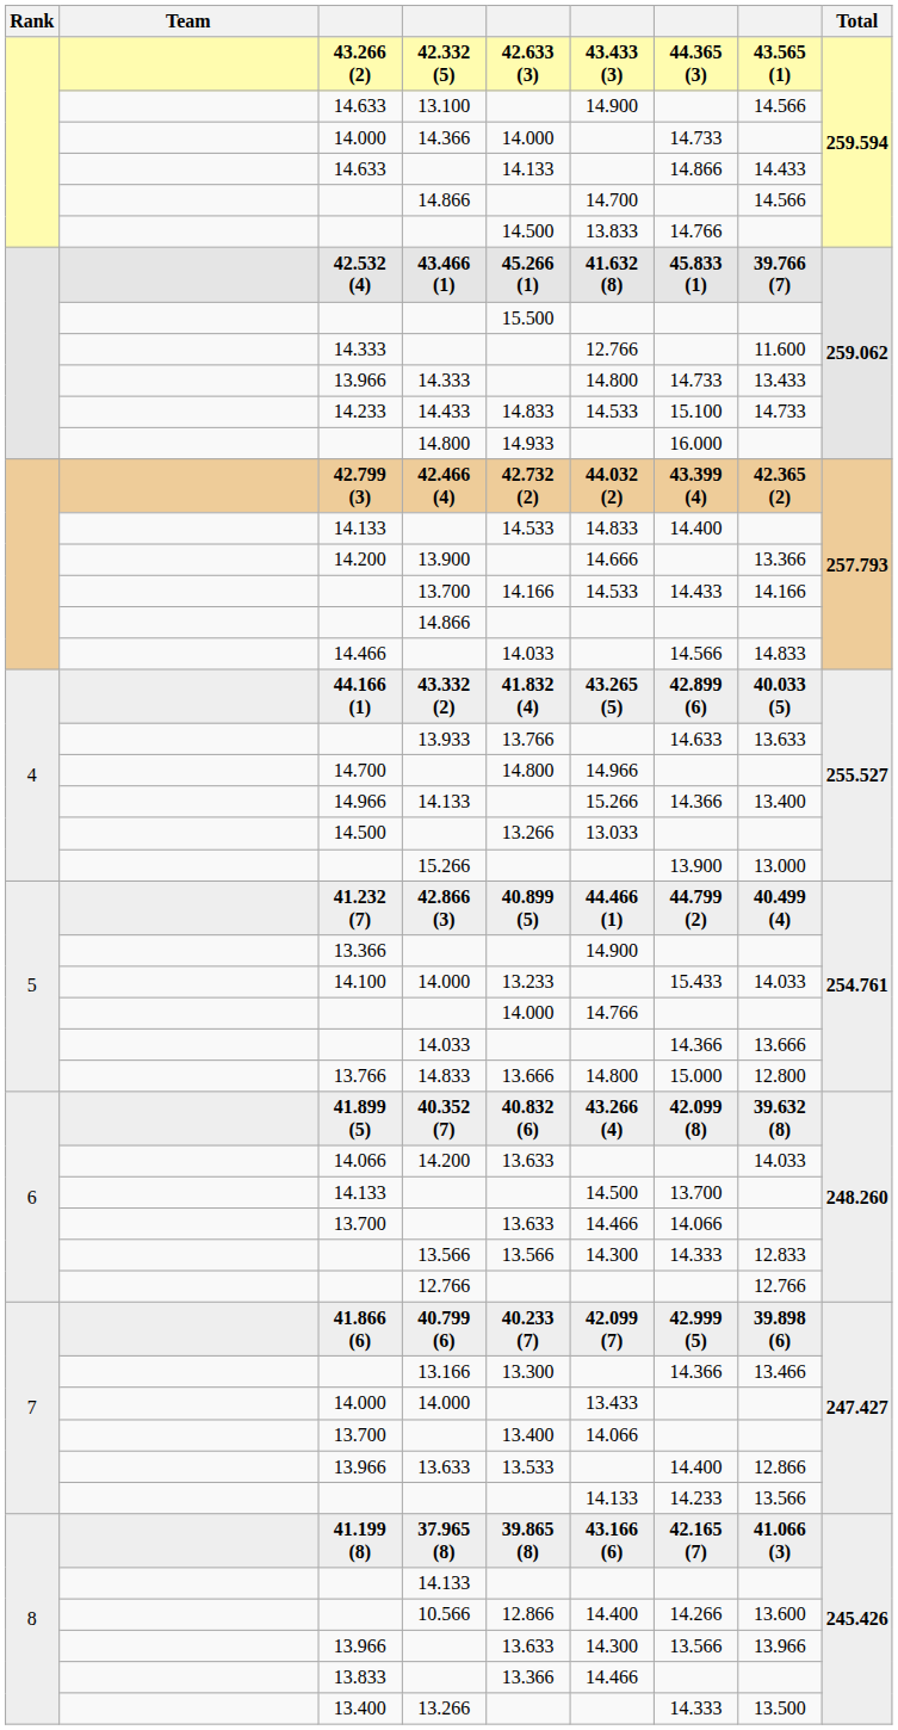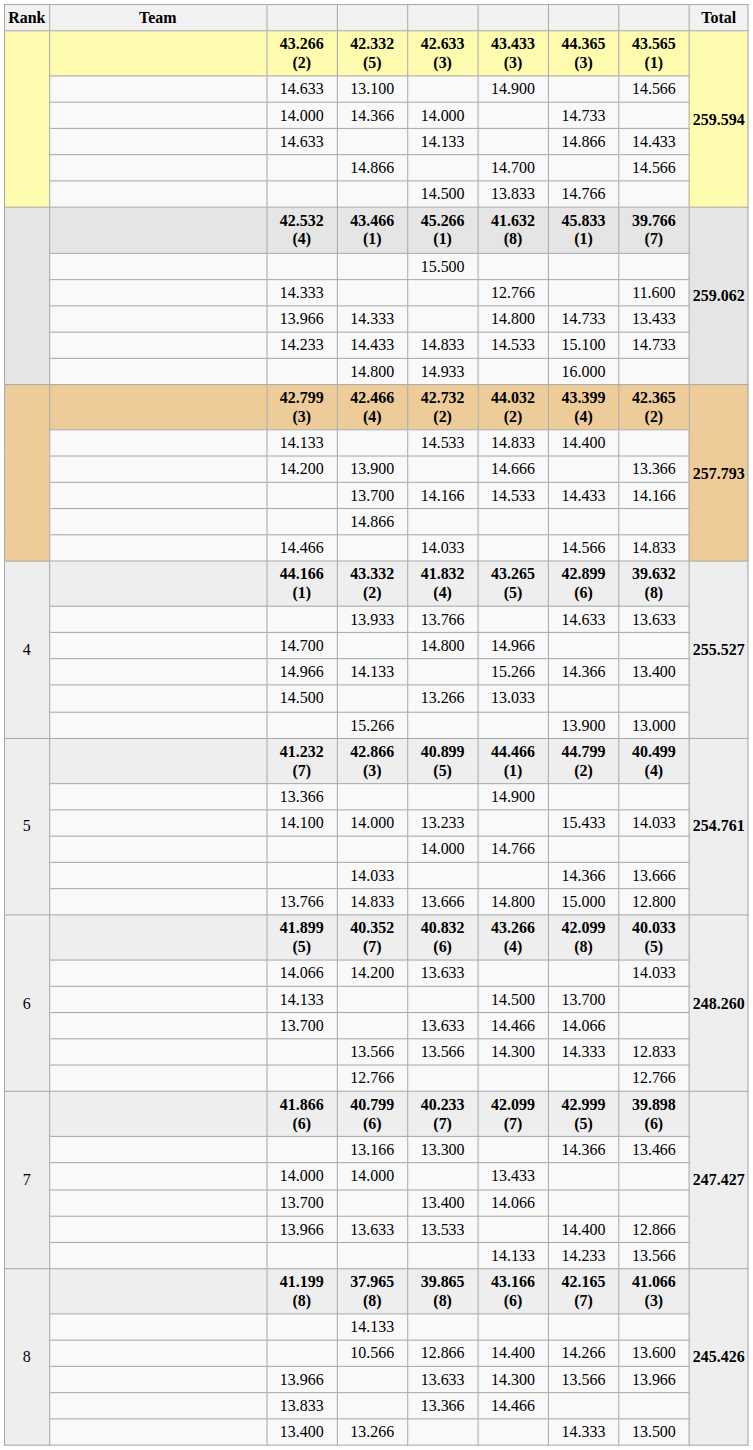 <table style="text-align:center; font-size:95%" class="wikitable sortable">
 <tr>
 <th scope="col" style="width:30px;">Rank</th>
 <th scope="col" style="width:200px;">Team</th>
 <th scope="col" style="width:60px;"></th>
 <th scope="col" style="width:60px;"></th>
 <th scope="col" style="width:60px;"></th>
 <th scope="col" style="width:60px;"></th>
 <th scope="col" style="width:60px;"></th>
 <th scope="col" style="width:60px;"></th>
 <th>Total</th>
 </tr>
 <tr style="background:#fffcaf;">
 <td rowspan=6><strong></strong></td>
 <td style="text-align:center;"><strong></strong></td>
 <td><strong>43.266 (2)</strong></td>
 <td><strong>42.332 (5)</strong></td>
 <td><strong>42.633 (3)</strong></td>
 <td><strong>43.433 (3)</strong></td>
 <td><strong>44.365 (3)</strong></td>
 <td><strong>43.565 (1)</strong></td>
 <td rowspan="6"><strong>259.594</strong></td>
 </tr>
 <tr>
 <td align=left></td>
 <td>14.633</td>
 <td>13.100</td>
 <td></td>
 <td>14.900</td>
 <td></td>
 <td>14.566</td>
 </tr>
 <tr>
 <td align=left></td>
 <td>14.000</td>
 <td>14.366</td>
 <td>14.000</td>
 <td></td>
 <td>14.733</td>
 <td></td>
 </tr>
 <tr>
 <td align=left></td>
 <td>14.633</td>
 <td></td>
 <td>14.133</td>
 <td></td>
 <td>14.866</td>
 <td>14.433</td>
 </tr>
 <tr>
 <td align=left></td>
 <td></td>
 <td>14.866</td>
 <td></td>
 <td>14.700</td>
 <td></td>
 <td>14.566</td>
 </tr>
 <tr>
 <td align=left></td>
 <td></td>
 <td></td>
 <td>14.500</td>
 <td>13.833</td>
 <td>14.766</td>
 <td></td>
 </tr>
 <tr style="background:#e5e5e5;">
 <td rowspan=6><strong></strong></td>
 <td style="text-align:center;"><strong></strong></td>
 <td><strong>42.532 (4)</strong></td>
 <td><strong>43.466 (1)</strong></td>
 <td><strong>45.266 (1)</strong></td>
 <td><strong>41.632 (8)</strong></td>
 <td><strong>45.833 (1)</strong></td>
 <td><strong>39.766 (7)</strong></td>
 <td rowspan="6"><strong>259.062</strong></td>
 </tr>
 <tr>
 <td align=left></td>
 <td></td>
 <td></td>
 <td>15.500</td>
 <td></td>
 <td></td>
 <td></td>
 </tr>
 <tr>
 <td align=left></td>
 <td>14.333</td>
 <td></td>
 <td></td>
 <td>12.766</td>
 <td></td>
 <td>11.600</td>
 </tr>
 <tr>
 <td align=left></td>
 <td>13.966</td>
 <td>14.333</td>
 <td></td>
 <td>14.800</td>
 <td>14.733</td>
 <td>13.433</td>
 </tr>
 <tr>
 <td align=left></td>
 <td>14.233</td>
 <td>14.433</td>
 <td>14.833</td>
 <td>14.533</td>
 <td>15.100</td>
 <td>14.733</td>
 </tr>
 <tr>
 <td align=left></td>
 <td></td>
 <td>14.800</td>
 <td>14.933</td>
 <td></td>
 <td>16.000</td>
 <td></td>
 </tr>
 <tr style="background:#ec9;">
 <td rowspan=6><strong></strong></td>
 <td style="text-align:center;"><strong></strong></td>
 <td><strong>42.799 (3)</strong></td>
 <td><strong>42.466 (4)</strong></td>
 <td><strong>42.732 (2)</strong></td>
 <td><strong>44.032 (2)</strong></td>
 <td><strong>43.399 (4)</strong></td>
 <td><strong>42.365 (2)</strong></td>
 <td rowspan="6"><strong>257.793</strong></td>
 </tr>
 <tr>
 <td align=left></td>
 <td>14.133</td>
 <td></td>
 <td>14.533</td>
 <td>14.833</td>
 <td>14.400</td>
 <td></td>
 </tr>
 <tr>
 <td align=left></td>
 <td>14.200</td>
 <td>13.900</td>
 <td></td>
 <td>14.666</td>
 <td></td>
 <td>13.366</td>
 </tr>
 <tr>
 <td align=left></td>
 <td></td>
 <td>13.700</td>
 <td>14.166</td>
 <td>14.533</td>
 <td>14.433</td>
 <td>14.166</td>
 </tr>
 <tr>
 <td align=left></td>
 <td></td>
 <td>14.866</td>
 <td></td>
 <td></td>
 <td></td>
 <td></td>
 </tr>
 <tr>
 <td align=left></td>
 <td>14.466</td>
 <td></td>
 <td>14.033</td>
 <td></td>
 <td>14.566</td>
 <td>14.833</td>
 </tr>
 <tr style="background:#eee;">
 <td rowspan="6">4</td>
 <td style="text-align:center;"><strong></strong></td>
 <td><strong>44.166 (1)</strong></td>
 <td><strong>43.332 (2)</strong></td>
 <td><strong>41.832 (4)</strong></td>
 <td><strong>43.265 (5)</strong></td>
 <td><strong>42.899 (6)</strong></td>
-<td><strong>40.033 (5)</strong></td>
+<td><strong>39.632 (8)</strong></td>
 <td rowspan="6"><strong>255.527</strong></td>
 </tr>
 <tr>
 <td align=left></td>
 <td></td>
 <td>13.933</td>
 <td>13.766</td>
 <td></td>
 <td>14.633</td>
 <td>13.633</td>
 </tr>
 <tr>
 <td align=left></td>
 <td>14.700</td>
 <td></td>
 <td>14.800</td>
 <td>14.966</td>
 <td></td>
 <td></td>
 </tr>
 <tr>
 <td align=left></td>
 <td>14.966</td>
 <td>14.133</td>
 <td></td>
 <td>15.266</td>
 <td>14.366</td>
 <td>13.400</td>
 </tr>
 <tr>
 <td align=left></td>
 <td>14.500</td>
 <td></td>
 <td>13.266</td>
 <td>13.033</td>
 <td></td>
 <td></td>
 </tr>
 <tr>
 <td align=left></td>
 <td></td>
 <td>15.266</td>
 <td></td>
 <td></td>
 <td>13.900</td>
 <td>13.000</td>
 </tr>
 <tr style="background:#eee;">
 <td rowspan="6">5</td>
 <td style="text-align:center;"><strong></strong></td>
 <td><strong>41.232 (7)</strong></td>
 <td><strong>42.866 (3)</strong></td>
 <td><strong>40.899 (5)</strong></td>
 <td><strong>44.466 (1)</strong></td>
 <td><strong>44.799 (2)</strong></td>
 <td><strong>40.499 (4)</strong></td>
 <td rowspan="6"><strong>254.761</strong></td>
 </tr>
 <tr>
 <td align=left></td>
 <td>13.366</td>
 <td></td>
 <td></td>
 <td>14.900</td>
 <td></td>
 <td></td>
 </tr>
 <tr>
 <td align=left></td>
 <td>14.100</td>
 <td>14.000</td>
 <td>13.233</td>
 <td></td>
 <td>15.433</td>
 <td>14.033</td>
 </tr>
 <tr>
 <td align=left></td>
 <td></td>
 <td></td>
 <td>14.000</td>
 <td>14.766</td>
 <td></td>
 <td></td>
 </tr>
 <tr>
 <td align=left></td>
 <td></td>
 <td>14.033</td>
 <td></td>
 <td></td>
 <td>14.366</td>
 <td>13.666</td>
 </tr>
 <tr>
 <td align=left></td>
 <td>13.766</td>
 <td>14.833</td>
 <td>13.666</td>
 <td>14.800</td>
 <td>15.000</td>
 <td>12.800</td>
 </tr>
 <tr style="background:#eee;">
 <td rowspan="6">6</td>
 <td style="text-align:center;"><strong></strong></td>
 <td><strong>41.899 (5)</strong></td>
 <td><strong>40.352 (7)</strong></td>
 <td><strong>40.832 (6)</strong></td>
 <td><strong>43.266 (4)</strong></td>
 <td><strong>42.099 (8)</strong></td>
-<td><strong>39.632 (8)</strong></td>
+<td><strong>40.033 (5)</strong></td>
 <td rowspan="6"><strong>248.260</strong></td>
 </tr>
 <tr>
 <td align=left></td>
 <td>14.066</td>
 <td>14.200</td>
 <td>13.633</td>
 <td></td>
 <td></td>
 <td>14.033</td>
 </tr>
 <tr>
 <td align=left></td>
 <td>14.133</td>
 <td></td>
 <td></td>
 <td>14.500</td>
 <td>13.700</td>
 <td></td>
 </tr>
 <tr>
 <td align=left></td>
 <td>13.700</td>
 <td></td>
 <td>13.633</td>
 <td>14.466</td>
 <td>14.066</td>
 <td></td>
 </tr>
 <tr>
 <td align=left></td>
 <td></td>
 <td>13.566</td>
 <td>13.566</td>
 <td>14.300</td>
 <td>14.333</td>
 <td>12.833</td>
 </tr>
 <tr>
 <td align=left></td>
 <td></td>
 <td>12.766</td>
 <td></td>
 <td></td>
 <td></td>
 <td>12.766</td>
 </tr>
 <tr style="background:#eee;">
 <td rowspan="6">7</td>
 <td style="text-align:center;"><strong></strong></td>
 <td><strong>41.866 (6)</strong></td>
 <td><strong>40.799 (6)</strong></td>
 <td><strong>40.233 (7)</strong></td>
 <td><strong>42.099 (7)</strong></td>
 <td><strong>42.999 (5)</strong></td>
 <td><strong>39.898 (6)</strong></td>
 <td rowspan="6"><strong>247.427</strong></td>
 </tr>
 <tr>
 <td align=left></td>
 <td></td>
 <td>13.166</td>
 <td>13.300</td>
 <td></td>
 <td>14.366</td>
 <td>13.466</td>
 </tr>
 <tr>
 <td align=left></td>
 <td>14.000</td>
 <td>14.000</td>
 <td></td>
 <td>13.433</td>
 <td></td>
 <td></td>
 </tr>
 <tr>
 <td align=left></td>
 <td>13.700</td>
 <td></td>
 <td>13.400</td>
 <td>14.066</td>
 <td></td>
 <td></td>
 </tr>
 <tr>
 <td align=left></td>
 <td>13.966</td>
 <td>13.633</td>
 <td>13.533</td>
 <td></td>
 <td>14.400</td>
 <td>12.866</td>
 </tr>
 <tr>
 <td align=left></td>
 <td></td>
 <td></td>
 <td></td>
 <td>14.133</td>
 <td>14.233</td>
 <td>13.566</td>
 </tr>
 <tr style="background:#eee;">
 <td rowspan="6">8</td>
 <td style="text-align:center;"><strong></strong></td>
 <td><strong>41.199 (8)</strong></td>
 <td><strong>37.965 (8)</strong></td>
 <td><strong>39.865 (8)</strong></td>
 <td><strong>43.166 (6)</strong></td>
 <td><strong>42.165 (7)</strong></td>
 <td><strong>41.066 (3)</strong></td>
 <td rowspan="6"><strong>245.426</strong></td>
 </tr>
 <tr>
 <td align=left></td>
 <td></td>
 <td>14.133</td>
 <td></td>
 <td></td>
 <td></td>
 <td></td>
 </tr>
 <tr>
 <td align=left></td>
 <td></td>
 <td>10.566</td>
 <td>12.866</td>
 <td>14.400</td>
 <td>14.266</td>
 <td>13.600</td>
 </tr>
 <tr>
 <td align=left></td>
 <td>13.966</td>
 <td></td>
 <td>13.633</td>
 <td>14.300</td>
 <td>13.566</td>
 <td>13.966</td>
 </tr>
 <tr>
 <td align=left></td>
 <td>13.833</td>
 <td></td>
 <td>13.366</td>
 <td>14.466</td>
 <td></td>
 <td></td>
 </tr>
 <tr>
 <td align=left></td>
 <td>13.400</td>
 <td>13.266</td>
 <td></td>
 <td></td>
 <td>14.333</td>
 <td>13.500</td>
 </tr>
 </table>
